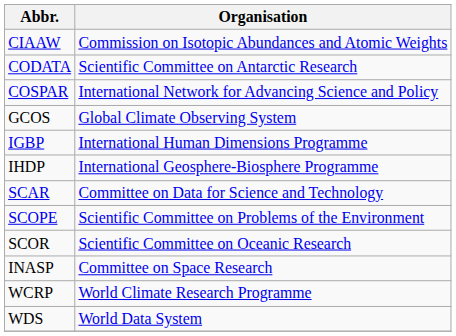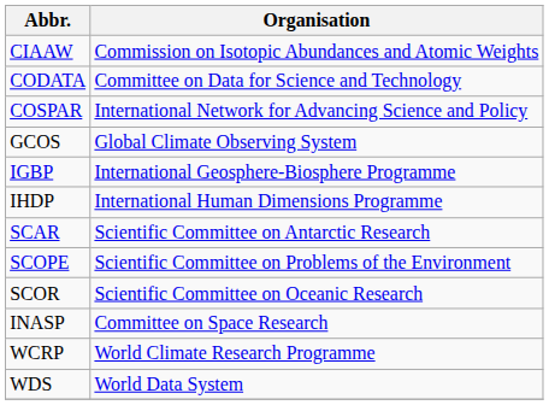 <table class="sortable wikitable">
 <tr>
 <th>Abbr.</th>
 <th>Organisation</th>
 </tr>
 <tr>
 <td><a href='#'>CIAAW</a></td>
 <td><a href='#'>Commission on Isotopic Abundances and Atomic Weights</a></td>
 </tr>
 <tr>
 <td><a href='#'>CODATA</a></td>
-<td><a href='#'>Scientific Committee on Antarctic Research</a></td>
+<td><a href='#'>Committee on Data for Science and Technology</a></td>
 </tr>
 <tr>
 <td><a href='#'>COSPAR</a></td>
 <td><a href='#'>International Network for Advancing Science and Policy</a></td>
 </tr>
 <tr>
 <td>GCOS</td>
 <td><a href='#'>Global Climate Observing System</a></td>
 </tr>
 <tr>
 <td><a href='#'>IGBP</a></td>
+<td><a href='#'>International Geosphere-Biosphere Programme</a></td>
+</tr>
+<tr>
+<td>IHDP</td>
 <td><a href='#'>International Human Dimensions Programme</a></td>
 </tr>
 <tr>
-<td>IHDP</td>
-<td><a href='#'>International Geosphere-Biosphere Programme</a></td>
-</tr>
-<tr>
 <td><a href='#'>SCAR</a></td>
-<td><a href='#'>Committee on Data for Science and Technology</a></td>
+<td><a href='#'>Scientific Committee on Antarctic Research</a></td>
 </tr>
 <tr>
 <td><a href='#'>SCOPE</a></td>
 <td><a href='#'>Scientific Committee on Problems of the Environment</a></td>
 </tr>
 <tr>
 <td>SCOR</td>
 <td><a href='#'>Scientific Committee on Oceanic Research</a></td>
 </tr>
 <tr>
 <td>INASP</td>
 <td><a href='#'>Committee on Space Research</a></td>
 </tr>
 <tr>
 <td>WCRP</td>
 <td><a href='#'>World Climate Research Programme</a></td>
 </tr>
 <tr>
 <td>WDS</td>
 <td><a href='#'>World Data System</a></td>
 </tr>
 <tr>
 </tr>
 </table>
